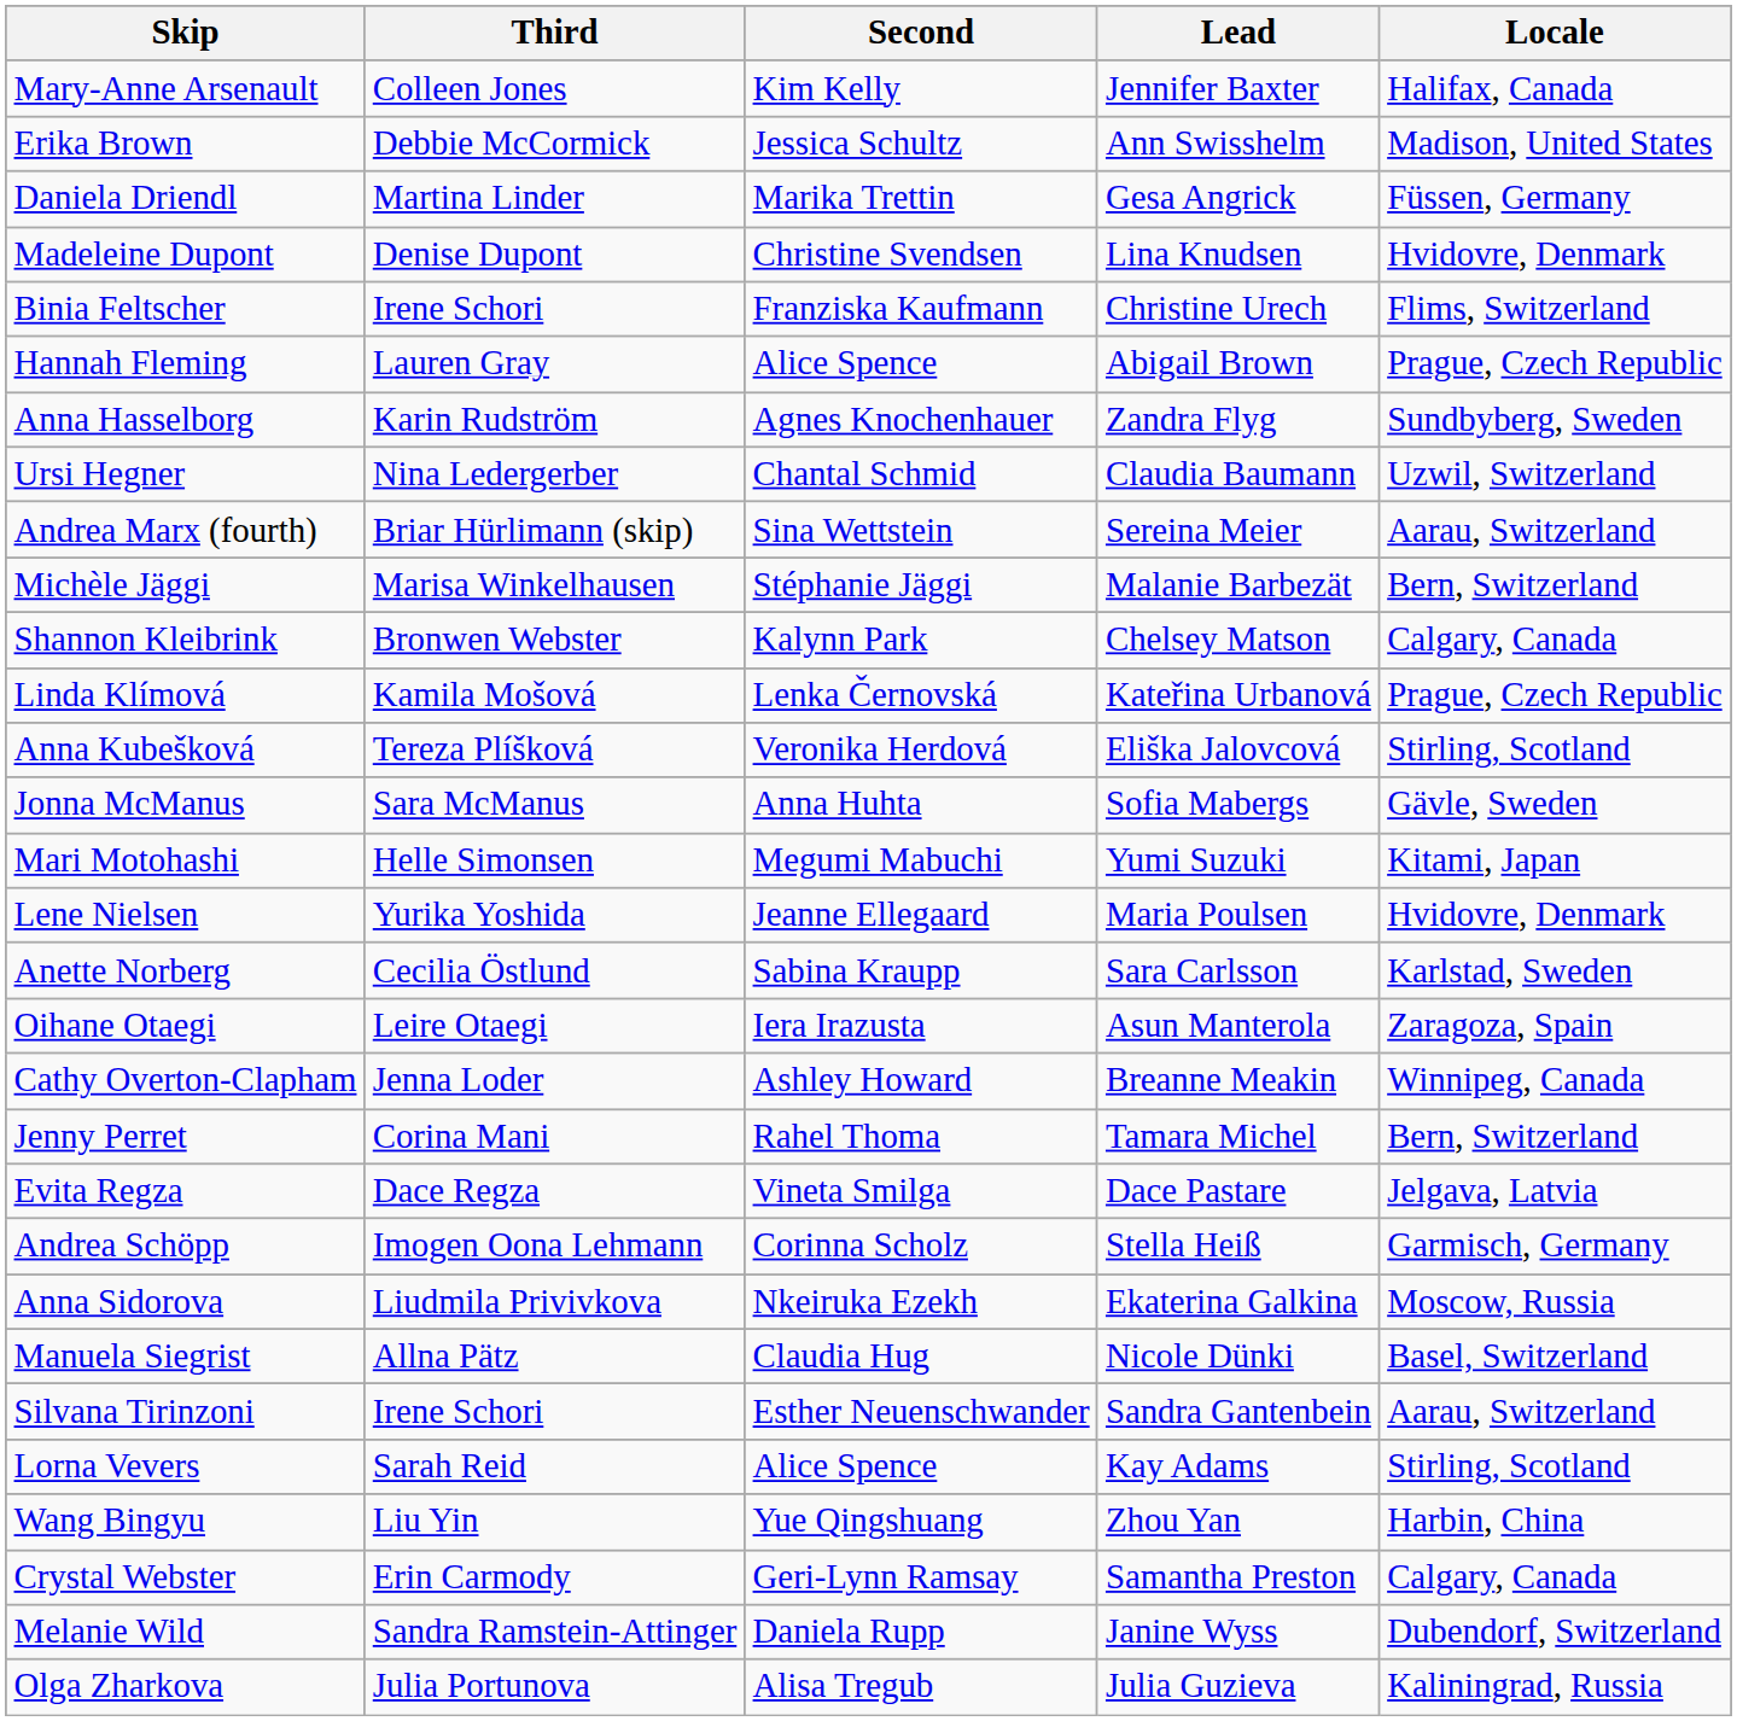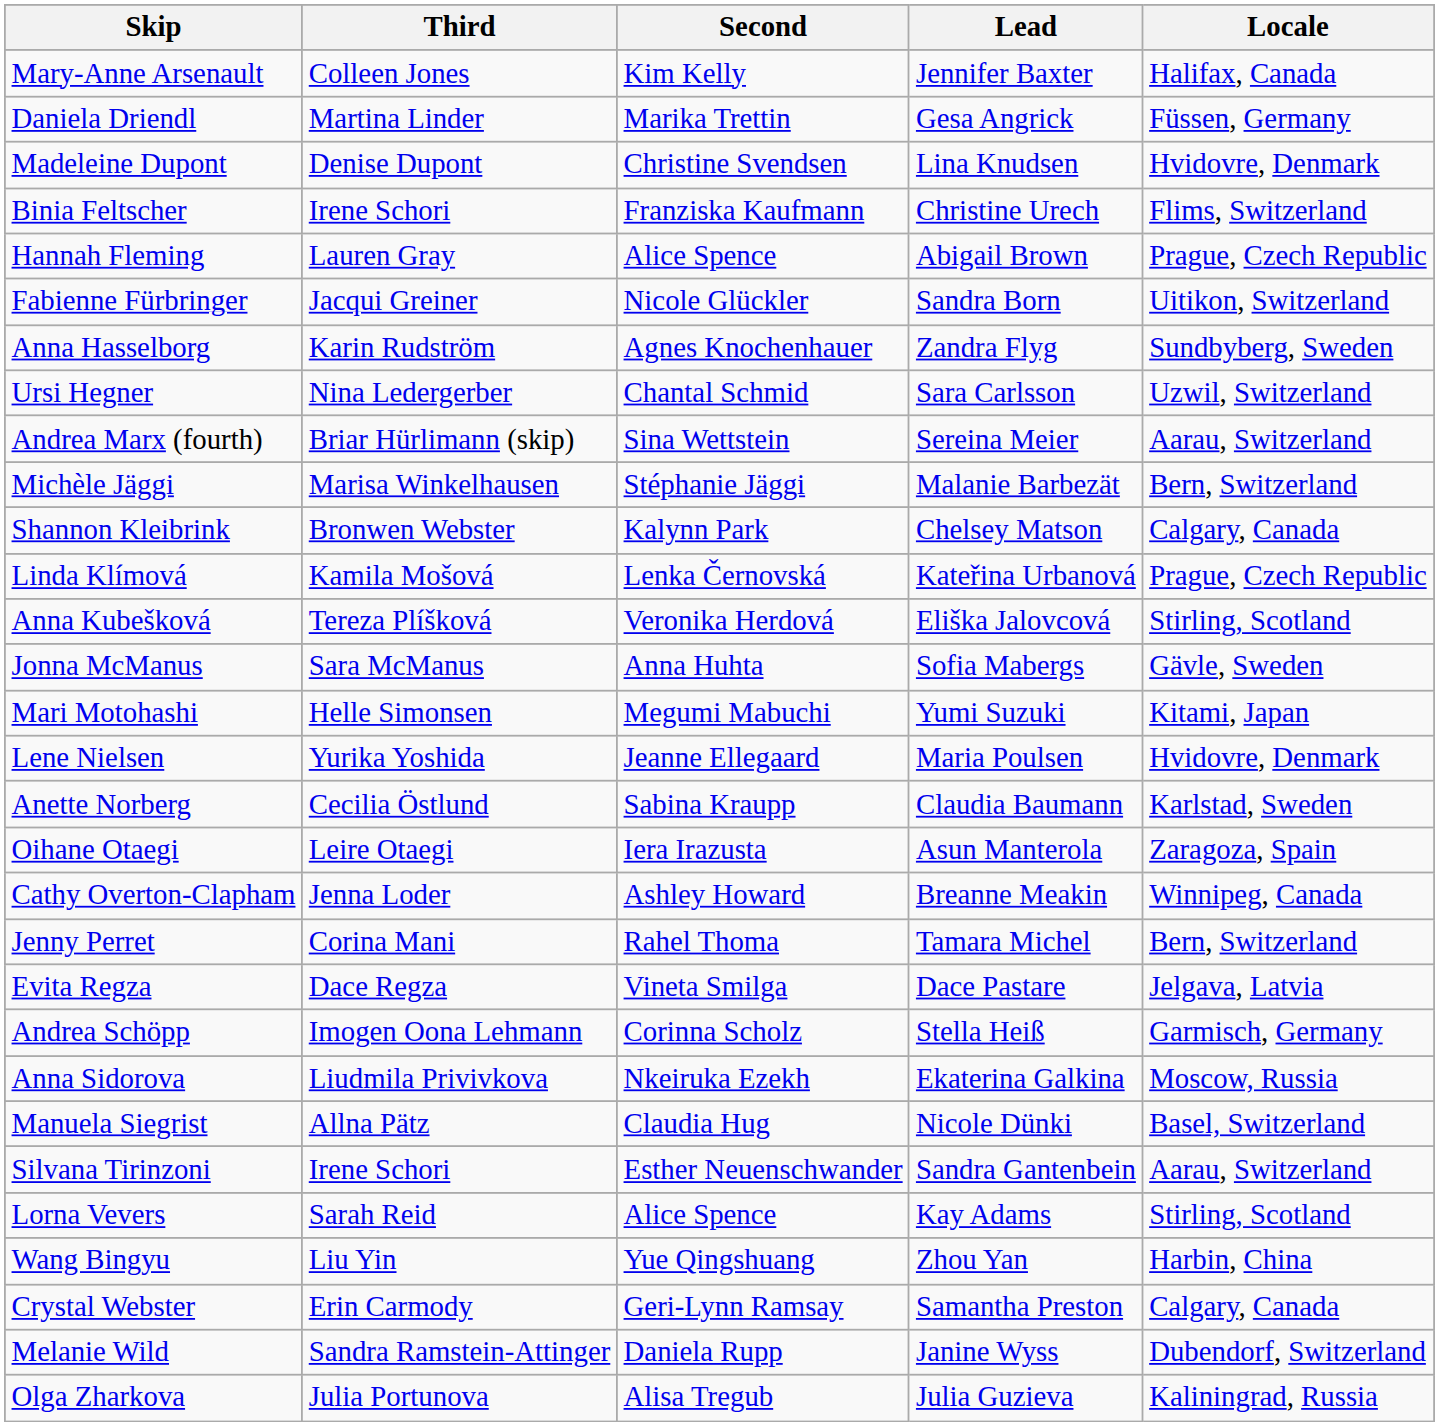 <table class=wikitable>
 <tr>
 <th>Skip</th>
 <th>Third</th>
 <th>Second</th>
 <th>Lead</th>
 <th>Locale</th>
 </tr>
 <tr>
 <td><a href='#'>Mary-Anne Arsenault</a></td>
 <td><a href='#'>Colleen Jones</a></td>
 <td><a href='#'>Kim Kelly</a></td>
 <td><a href='#'>Jennifer Baxter</a></td>
 <td> <a href='#'>Halifax</a>, <a href='#'>Canada</a></td>
-</tr>
-<tr>
-<td><a href='#'>Erika Brown</a></td>
-<td><a href='#'>Debbie McCormick</a></td>
-<td><a href='#'>Jessica Schultz</a></td>
-<td><a href='#'>Ann Swisshelm</a></td>
-<td> <a href='#'>Madison</a>, <a href='#'>United States</a></td>
 </tr>
 <tr>
 <td><a href='#'>Daniela Driendl</a></td>
 <td><a href='#'>Martina Linder</a></td>
 <td><a href='#'>Marika Trettin</a></td>
 <td><a href='#'>Gesa Angrick</a></td>
 <td> <a href='#'>Füssen</a>, <a href='#'>Germany</a></td>
 </tr>
 <tr>
 <td><a href='#'>Madeleine Dupont</a></td>
 <td><a href='#'>Denise Dupont</a></td>
 <td><a href='#'>Christine Svendsen</a></td>
 <td><a href='#'>Lina Knudsen</a></td>
 <td> <a href='#'>Hvidovre</a>, <a href='#'>Denmark</a></td>
 </tr>
 <tr>
 <td><a href='#'>Binia Feltscher</a></td>
 <td><a href='#'>Irene Schori</a></td>
 <td><a href='#'>Franziska Kaufmann</a></td>
 <td><a href='#'>Christine Urech</a></td>
 <td> <a href='#'>Flims</a>, <a href='#'>Switzerland</a></td>
 </tr>
 <tr>
 <td><a href='#'>Hannah Fleming</a></td>
 <td><a href='#'>Lauren Gray</a></td>
 <td><a href='#'>Alice Spence</a></td>
 <td><a href='#'>Abigail Brown</a></td>
 <td> <a href='#'>Prague</a>, <a href='#'>Czech Republic</a></td>
 </tr>
 <tr>
+<td><a href='#'>Fabienne Fürbringer</a></td>
+<td><a href='#'>Jacqui Greiner</a></td>
+<td><a href='#'>Nicole Glückler</a></td>
+<td><a href='#'>Sandra Born</a></td>
+<td> <a href='#'>Uitikon</a>, <a href='#'>Switzerland</a></td>
+</tr>
+<tr>
 <td><a href='#'>Anna Hasselborg</a></td>
 <td><a href='#'>Karin Rudström</a></td>
 <td><a href='#'>Agnes Knochenhauer</a></td>
 <td><a href='#'>Zandra Flyg</a></td>
 <td> <a href='#'>Sundbyberg</a>, <a href='#'>Sweden</a></td>
 </tr>
 <tr>
 <td><a href='#'>Ursi Hegner</a></td>
 <td><a href='#'>Nina Ledergerber</a></td>
 <td><a href='#'>Chantal Schmid</a></td>
-<td><a href='#'>Claudia Baumann</a></td>
+<td><a href='#'>Sara Carlsson</a></td>
 <td> <a href='#'>Uzwil</a>, <a href='#'>Switzerland</a></td>
 </tr>
 <tr>
 <td><a href='#'>Andrea Marx</a> (fourth)</td>
 <td><a href='#'>Briar Hürlimann</a> (skip)</td>
 <td><a href='#'>Sina Wettstein</a></td>
 <td><a href='#'>Sereina Meier</a></td>
 <td> <a href='#'>Aarau</a>, <a href='#'>Switzerland</a></td>
 </tr>
 <tr>
 <td><a href='#'>Michèle Jäggi</a></td>
 <td><a href='#'>Marisa Winkelhausen</a></td>
 <td><a href='#'>Stéphanie Jäggi</a></td>
 <td><a href='#'>Malanie Barbezät</a></td>
 <td> <a href='#'>Bern</a>, <a href='#'>Switzerland</a></td>
 </tr>
 <tr>
 <td><a href='#'>Shannon Kleibrink</a></td>
 <td><a href='#'>Bronwen Webster</a></td>
 <td><a href='#'>Kalynn Park</a></td>
 <td><a href='#'>Chelsey Matson</a></td>
 <td> <a href='#'>Calgary</a>, <a href='#'>Canada</a></td>
 </tr>
 <tr>
 <td><a href='#'>Linda Klímová</a></td>
 <td><a href='#'>Kamila Mošová</a></td>
 <td><a href='#'>Lenka Černovská</a></td>
 <td><a href='#'>Kateřina Urbanová</a></td>
 <td> <a href='#'>Prague</a>, <a href='#'>Czech Republic</a></td>
 </tr>
 <tr>
 <td><a href='#'>Anna Kubešková</a></td>
 <td><a href='#'>Tereza Plíšková</a></td>
 <td><a href='#'>Veronika Herdová</a></td>
 <td><a href='#'>Eliška Jalovcová</a></td>
 <td> <a href='#'>Stirling, Scotland</a></td>
 </tr>
 <tr>
 <td><a href='#'>Jonna McManus</a></td>
 <td><a href='#'>Sara McManus</a></td>
 <td><a href='#'>Anna Huhta</a></td>
 <td><a href='#'>Sofia Mabergs</a></td>
 <td> <a href='#'>Gävle</a>, <a href='#'>Sweden</a></td>
 </tr>
 <tr>
 <td><a href='#'>Mari Motohashi</a></td>
 <td><a href='#'>Helle Simonsen</a></td>
 <td><a href='#'>Megumi Mabuchi</a></td>
 <td><a href='#'>Yumi Suzuki</a></td>
 <td> <a href='#'>Kitami</a>, <a href='#'>Japan</a></td>
 </tr>
 <tr>
 <td><a href='#'>Lene Nielsen</a></td>
 <td><a href='#'>Yurika Yoshida</a></td>
 <td><a href='#'>Jeanne Ellegaard</a></td>
 <td><a href='#'>Maria Poulsen</a></td>
 <td> <a href='#'>Hvidovre</a>, <a href='#'>Denmark</a></td>
 </tr>
 <tr>
 <td><a href='#'>Anette Norberg</a></td>
 <td><a href='#'>Cecilia Östlund</a></td>
 <td><a href='#'>Sabina Kraupp</a></td>
-<td><a href='#'>Sara Carlsson</a></td>
+<td><a href='#'>Claudia Baumann</a></td>
 <td> <a href='#'>Karlstad</a>, <a href='#'>Sweden</a></td>
 </tr>
 <tr>
 <td><a href='#'>Oihane Otaegi</a></td>
 <td><a href='#'>Leire Otaegi</a></td>
 <td><a href='#'>Iera Irazusta</a></td>
 <td><a href='#'>Asun Manterola</a></td>
 <td> <a href='#'>Zaragoza</a>, <a href='#'>Spain</a></td>
 </tr>
 <tr>
 <td><a href='#'>Cathy Overton-Clapham</a></td>
 <td><a href='#'>Jenna Loder</a></td>
 <td><a href='#'>Ashley Howard</a></td>
 <td><a href='#'>Breanne Meakin</a></td>
 <td> <a href='#'>Winnipeg</a>, <a href='#'>Canada</a></td>
 </tr>
 <tr>
 <td><a href='#'>Jenny Perret</a></td>
 <td><a href='#'>Corina Mani</a></td>
 <td><a href='#'>Rahel Thoma</a></td>
 <td><a href='#'>Tamara Michel</a></td>
 <td> <a href='#'>Bern</a>, <a href='#'>Switzerland</a></td>
 </tr>
 <tr>
 <td><a href='#'>Evita Regza</a></td>
 <td><a href='#'>Dace Regza</a></td>
 <td><a href='#'>Vineta Smilga</a></td>
 <td><a href='#'>Dace Pastare</a></td>
 <td> <a href='#'>Jelgava</a>, <a href='#'>Latvia</a></td>
 </tr>
 <tr>
 <td><a href='#'>Andrea Schöpp</a></td>
 <td><a href='#'>Imogen Oona Lehmann</a></td>
 <td><a href='#'>Corinna Scholz</a></td>
 <td><a href='#'>Stella Heiß</a></td>
 <td> <a href='#'>Garmisch</a>, <a href='#'>Germany</a></td>
 </tr>
 <tr>
 <td><a href='#'>Anna Sidorova</a></td>
 <td><a href='#'>Liudmila Privivkova</a></td>
 <td><a href='#'>Nkeiruka Ezekh</a></td>
 <td><a href='#'>Ekaterina Galkina</a></td>
 <td> <a href='#'>Moscow, Russia</a></td>
 </tr>
 <tr>
 <td><a href='#'>Manuela Siegrist</a></td>
 <td><a href='#'>Allna Pätz</a></td>
 <td><a href='#'>Claudia Hug</a></td>
 <td><a href='#'>Nicole Dünki</a></td>
 <td> <a href='#'>Basel, Switzerland</a></td>
 </tr>
 <tr>
 <td><a href='#'>Silvana Tirinzoni</a></td>
 <td><a href='#'>Irene Schori</a></td>
 <td><a href='#'>Esther Neuenschwander</a></td>
 <td><a href='#'>Sandra Gantenbein</a></td>
 <td> <a href='#'>Aarau</a>, <a href='#'>Switzerland</a></td>
 </tr>
 <tr>
 <td><a href='#'>Lorna Vevers</a></td>
 <td><a href='#'>Sarah Reid</a></td>
 <td><a href='#'>Alice Spence</a></td>
 <td><a href='#'>Kay Adams</a></td>
 <td> <a href='#'>Stirling, Scotland</a></td>
 </tr>
 <tr>
 <td><a href='#'>Wang Bingyu</a></td>
 <td><a href='#'>Liu Yin</a></td>
 <td><a href='#'>Yue Qingshuang</a></td>
 <td><a href='#'>Zhou Yan</a></td>
 <td> <a href='#'>Harbin</a>, <a href='#'>China</a></td>
 </tr>
 <tr>
 <td><a href='#'>Crystal Webster</a></td>
 <td><a href='#'>Erin Carmody</a></td>
 <td><a href='#'>Geri-Lynn Ramsay</a></td>
 <td><a href='#'>Samantha Preston</a></td>
 <td> <a href='#'>Calgary</a>, <a href='#'>Canada</a></td>
 </tr>
 <tr>
 <td><a href='#'>Melanie Wild</a></td>
 <td><a href='#'>Sandra Ramstein-Attinger</a></td>
 <td><a href='#'>Daniela Rupp</a></td>
 <td><a href='#'>Janine Wyss</a></td>
 <td> <a href='#'>Dubendorf</a>, <a href='#'>Switzerland</a></td>
 </tr>
 <tr>
 <td><a href='#'>Olga Zharkova</a></td>
 <td><a href='#'>Julia Portunova</a></td>
 <td><a href='#'>Alisa Tregub</a></td>
 <td><a href='#'>Julia Guzieva</a></td>
 <td> <a href='#'>Kaliningrad</a>, <a href='#'>Russia</a></td>
 </tr>
 </table>
